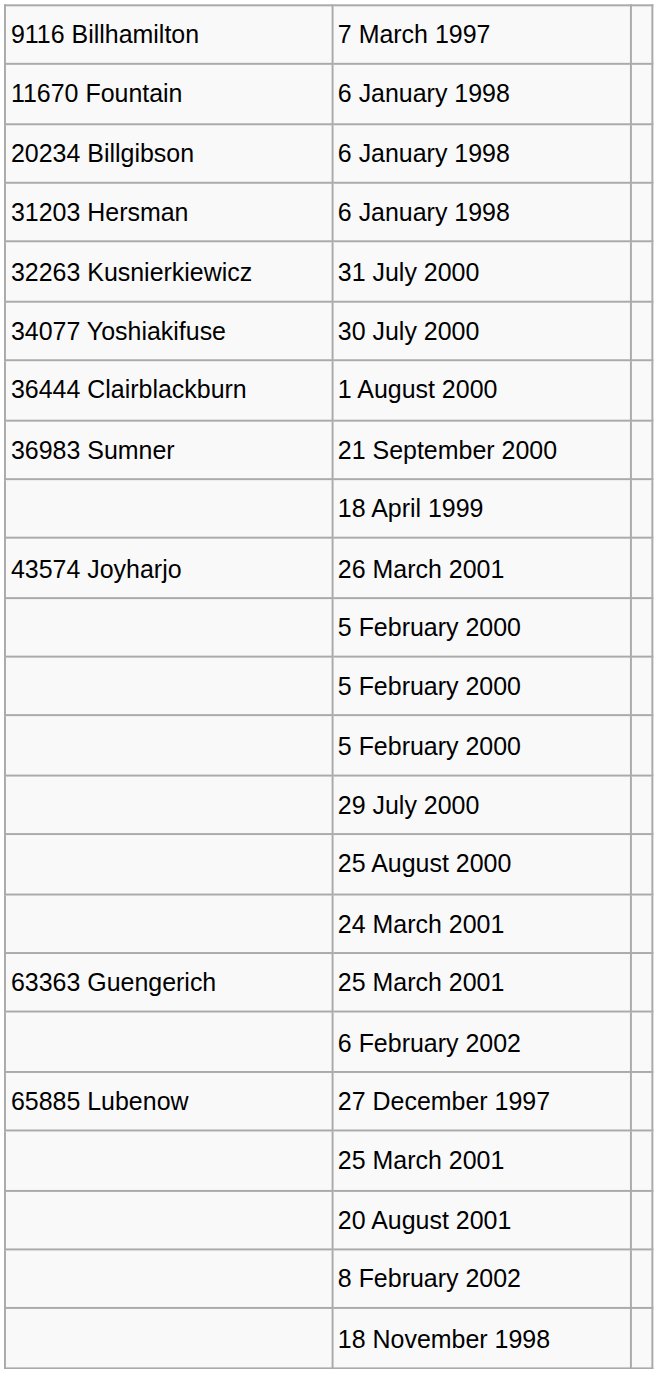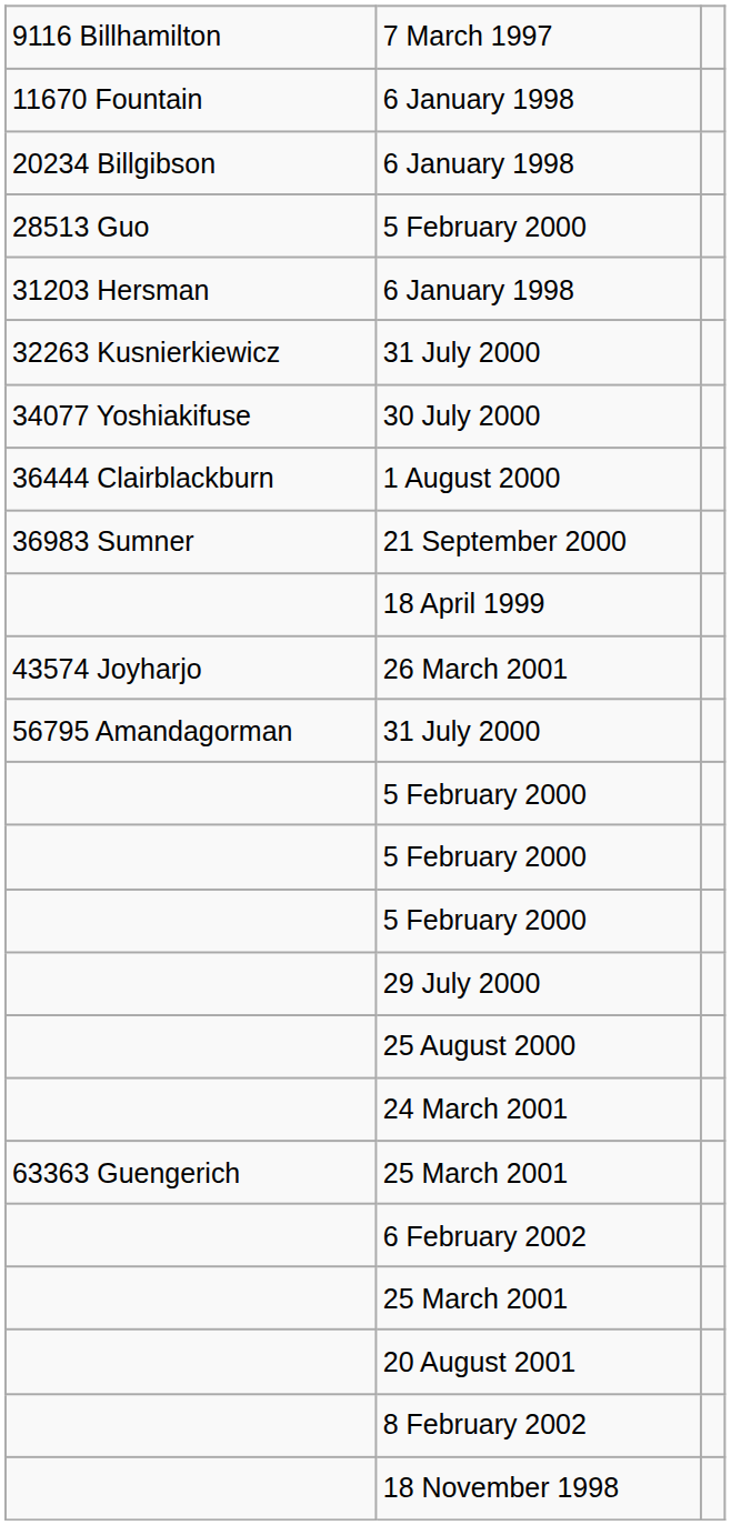 <table class="wikitable" style="font-size: 80%; float: left; width: 26em; margin-right: 1em; height: 700px">
 <tr>
 <td>9116 Billhamilton</td>
 <td>7 March 1997</td>
 <td></td>
 </tr>
 <tr>
 <td>11670 Fountain</td>
 <td>6 January 1998</td>
 <td></td>
 </tr>
 <tr>
 <td>20234 Billgibson</td>
 <td>6 January 1998</td>
+<td></td>
+</tr>
+<tr>
+<td>28513 Guo</td>
+<td>5 February 2000</td>
 <td></td>
 </tr>
 <tr>
 <td>31203 Hersman</td>
 <td>6 January 1998</td>
 <td></td>
 </tr>
 <tr>
 <td>32263 Kusnierkiewicz</td>
 <td>31 July 2000</td>
 <td></td>
 </tr>
 <tr>
 <td>34077 Yoshiakifuse</td>
 <td>30 July 2000</td>
 <td></td>
 </tr>
 <tr>
 <td>36444 Clairblackburn</td>
 <td>1 August 2000</td>
 <td></td>
 </tr>
 <tr>
 <td>36983 Sumner</td>
 <td>21 September 2000</td>
 <td></td>
 </tr>
 <tr>
 <td></td>
 <td>18 April 1999</td>
 <td> </td>
 </tr>
 <tr>
 <td>43574 Joyharjo</td>
 <td>26 March 2001</td>
+<td></td>
+</tr>
+<tr>
+<td>56795 Amandagorman</td>
+<td>31 July 2000</td>
 <td></td>
 </tr>
 <tr>
 <td></td>
 <td>5 February 2000</td>
 <td></td>
 </tr>
 <tr>
 <td></td>
 <td>5 February 2000</td>
 <td></td>
 </tr>
 <tr>
 <td></td>
 <td>5 February 2000</td>
 <td></td>
 </tr>
 <tr>
 <td></td>
 <td>29 July 2000</td>
 <td></td>
 </tr>
 <tr>
 <td></td>
 <td>25 August 2000</td>
 <td></td>
 </tr>
 <tr>
 <td></td>
 <td>24 March 2001</td>
 <td></td>
 </tr>
 <tr>
 <td>63363 Guengerich</td>
 <td>25 March 2001</td>
 <td></td>
 </tr>
 <tr>
 <td></td>
 <td>6 February 2002</td>
 <td></td>
 </tr>
 <tr>
-<td>65885 Lubenow</td>
-<td>27 December 1997</td>
-<td></td>
-</tr>
-<tr>
 <td></td>
 <td>25 March 2001</td>
 <td></td>
 </tr>
 <tr>
 <td></td>
 <td>20 August 2001</td>
 <td></td>
 </tr>
 <tr>
 <td></td>
 <td>8 February 2002</td>
 <td></td>
 </tr>
 <tr>
 <td></td>
 <td>18 November 1998</td>
 <td></td>
 </tr>
 </table>
